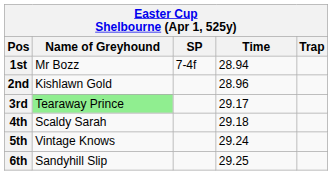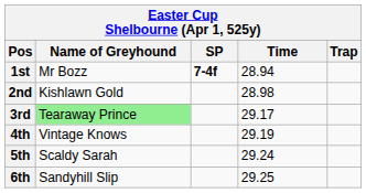 <table class="wikitable">
 <tr>
 <th colspan="6"><a href='#'>Easter Cup</a><br><a href='#'>Shelbourne</a> (Apr 1, 525y)</th>
 </tr>
 <tr>
 <th width=30>Pos</th>
 <th width=180>Name of Greyhound</th>
 <th width=50>SP</th>
 <th width=100>Time</th>
 <th width=30>Trap</th>
 </tr>
 <tr>
 <th>1st</th>
 <td>Mr Bozz </td>
-<td>7-4f</td>
+<td><strong>7-4f</strong></td>
 <td>28.94</td>
 <td></td>
 </tr>
 <tr>
 <th>2nd</th>
 <td>Kishlawn Gold</td>
 <td></td>
-<td>28.96</td>
+<td>28.98</td>
 <td></td>
 </tr>
 <tr>
 <th>3rd</th>
 <td style="background: lightgreen;">Tearaway Prince</td>
 <td></td>
 <td>29.17</td>
 <td></td>
 </tr>
 <tr>
 <th>4th</th>
-<td>Scaldy Sarah</td>
+<td>Vintage Knows</td>
 <td></td>
-<td>29.18</td>
+<td>29.19</td>
 <td></td>
 </tr>
 <tr>
 <th>5th</th>
-<td>Vintage Knows</td>
+<td>Scaldy Sarah</td>
 <td></td>
 <td>29.24</td>
 <td></td>
 </tr>
 <tr>
 <th>6th</th>
 <td>Sandyhill Slip</td>
 <td></td>
 <td>29.25</td>
 <td></td>
 </tr>
 </table>
